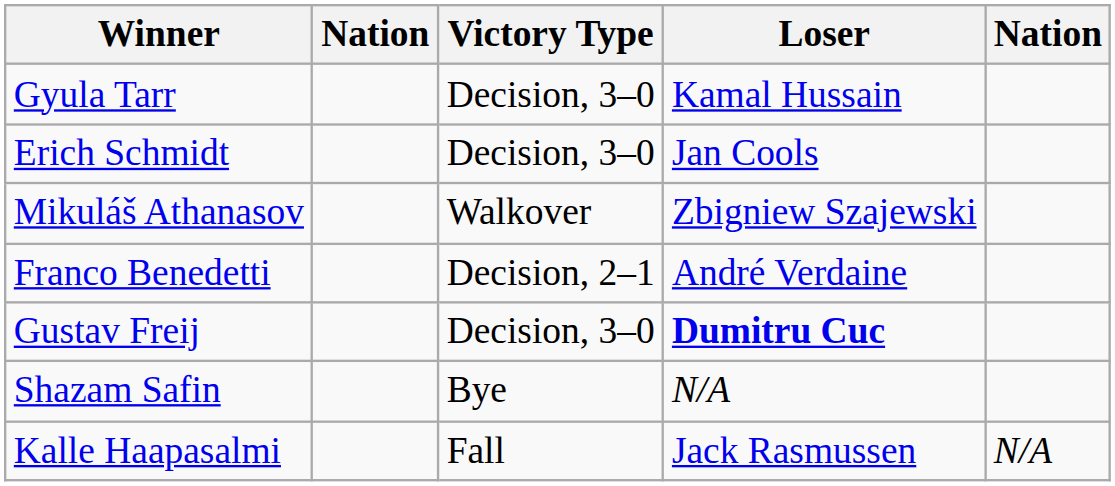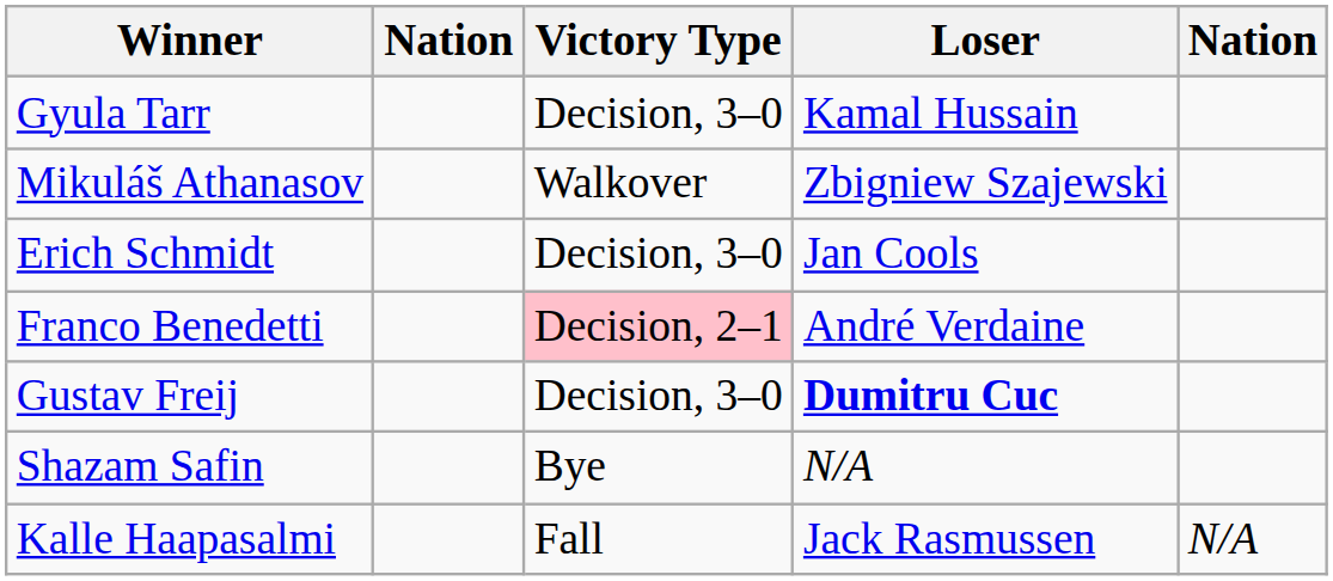 <table class="wikitable sortable" style="text-align:left;">
 <tr>
 <th>Winner</th>
 <th>Nation</th>
 <th>Victory Type</th>
 <th>Loser</th>
 <th>Nation</th>
 </tr>
 <tr>
 <td><a href='#'>Gyula Tarr</a></td>
 <td></td>
 <td>Decision, 3–0</td>
 <td><a href='#'>Kamal Hussain</a></td>
 <td></td>
 </tr>
 <tr>
+<td><a href='#'>Mikuláš Athanasov</a></td>
+<td></td>
+<td>Walkover</td>
+<td><a href='#'>Zbigniew Szajewski</a></td>
+<td></td>
+</tr>
+<tr>
 <td><a href='#'>Erich Schmidt</a></td>
 <td></td>
 <td>Decision, 3–0</td>
 <td><a href='#'>Jan Cools</a></td>
 <td></td>
 </tr>
 <tr>
-<td><a href='#'>Mikuláš Athanasov</a></td>
-<td></td>
-<td>Walkover</td>
-<td><a href='#'>Zbigniew Szajewski</a></td>
-<td></td>
-</tr>
-<tr>
 <td><a href='#'>Franco Benedetti</a></td>
 <td></td>
-<td>Decision, 2–1</td>
+<td style="background: pink;">Decision, 2–1</td>
 <td><a href='#'>André Verdaine</a></td>
 <td></td>
 </tr>
 <tr>
 <td><a href='#'>Gustav Freij</a></td>
 <td></td>
 <td>Decision, 3–0</td>
 <td><strong><a href='#'>Dumitru Cuc</a></strong></td>
 <td></td>
 </tr>
 <tr>
 <td><a href='#'>Shazam Safin</a></td>
 <td></td>
 <td>Bye</td>
 <td><em>N/A</em></td>
 <td></td>
 </tr>
 <tr>
 <td><a href='#'>Kalle Haapasalmi</a></td>
 <td></td>
 <td>Fall</td>
 <td><a href='#'>Jack Rasmussen</a></td>
 <td><em>N/A</em></td>
 </tr>
 </table>
